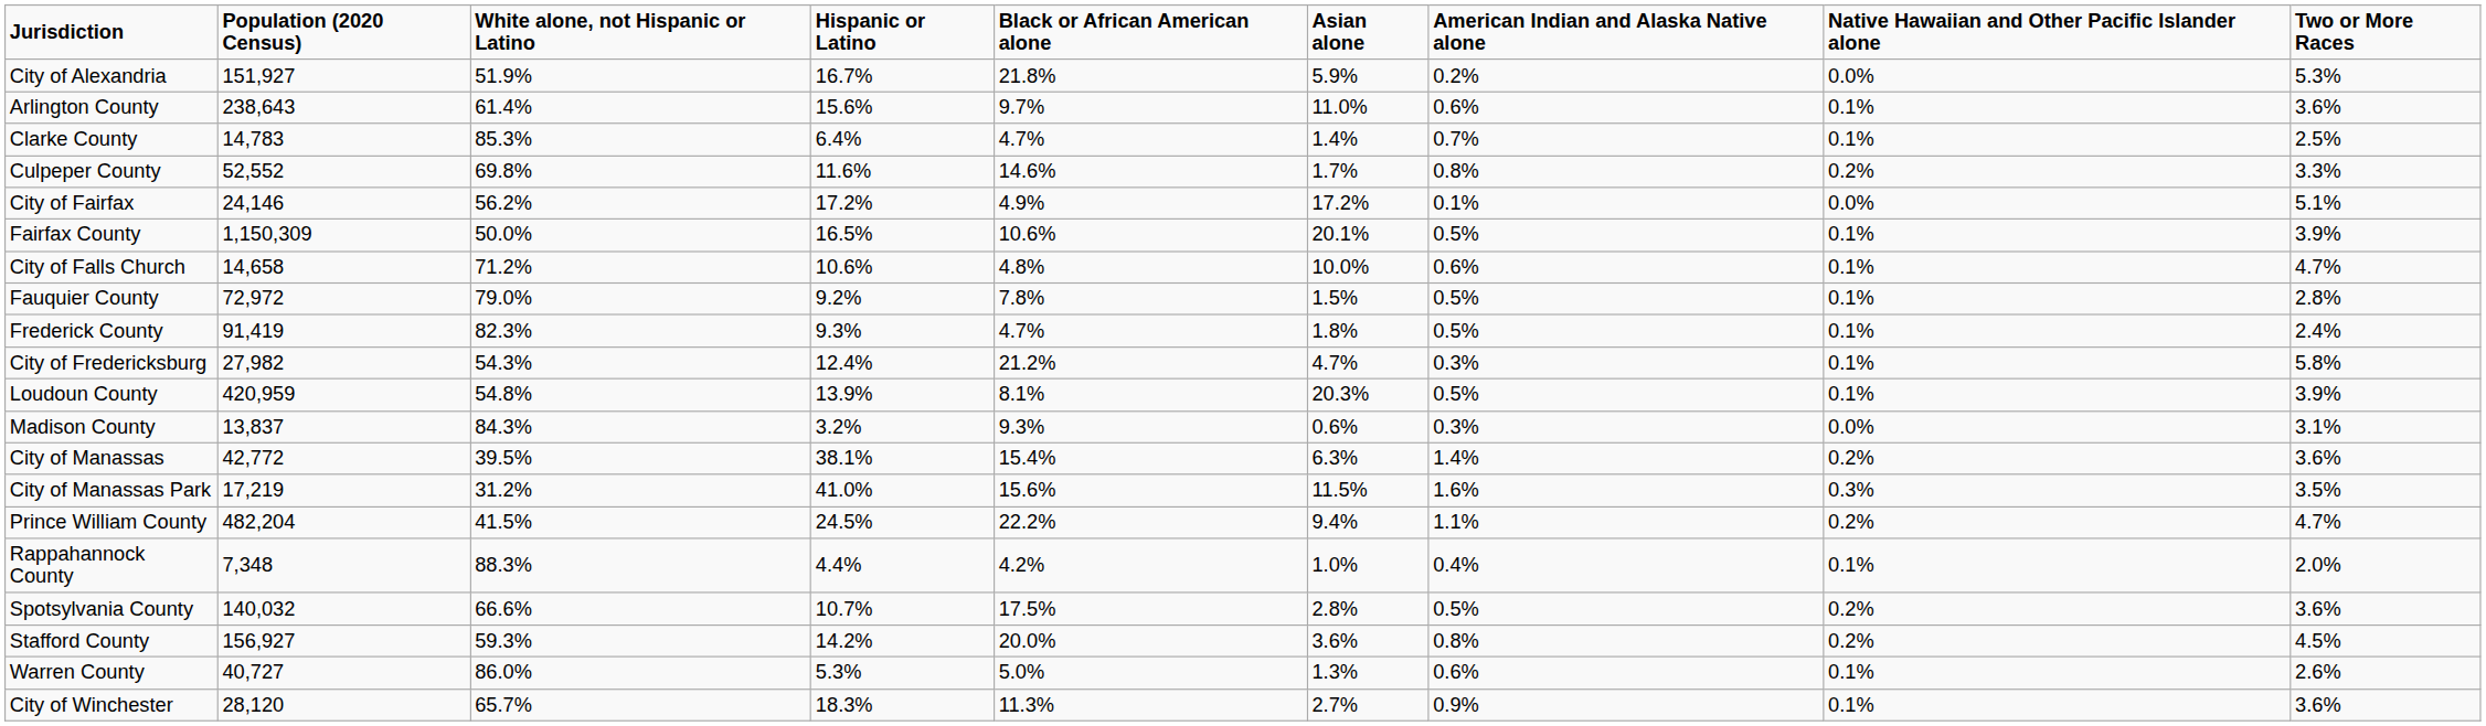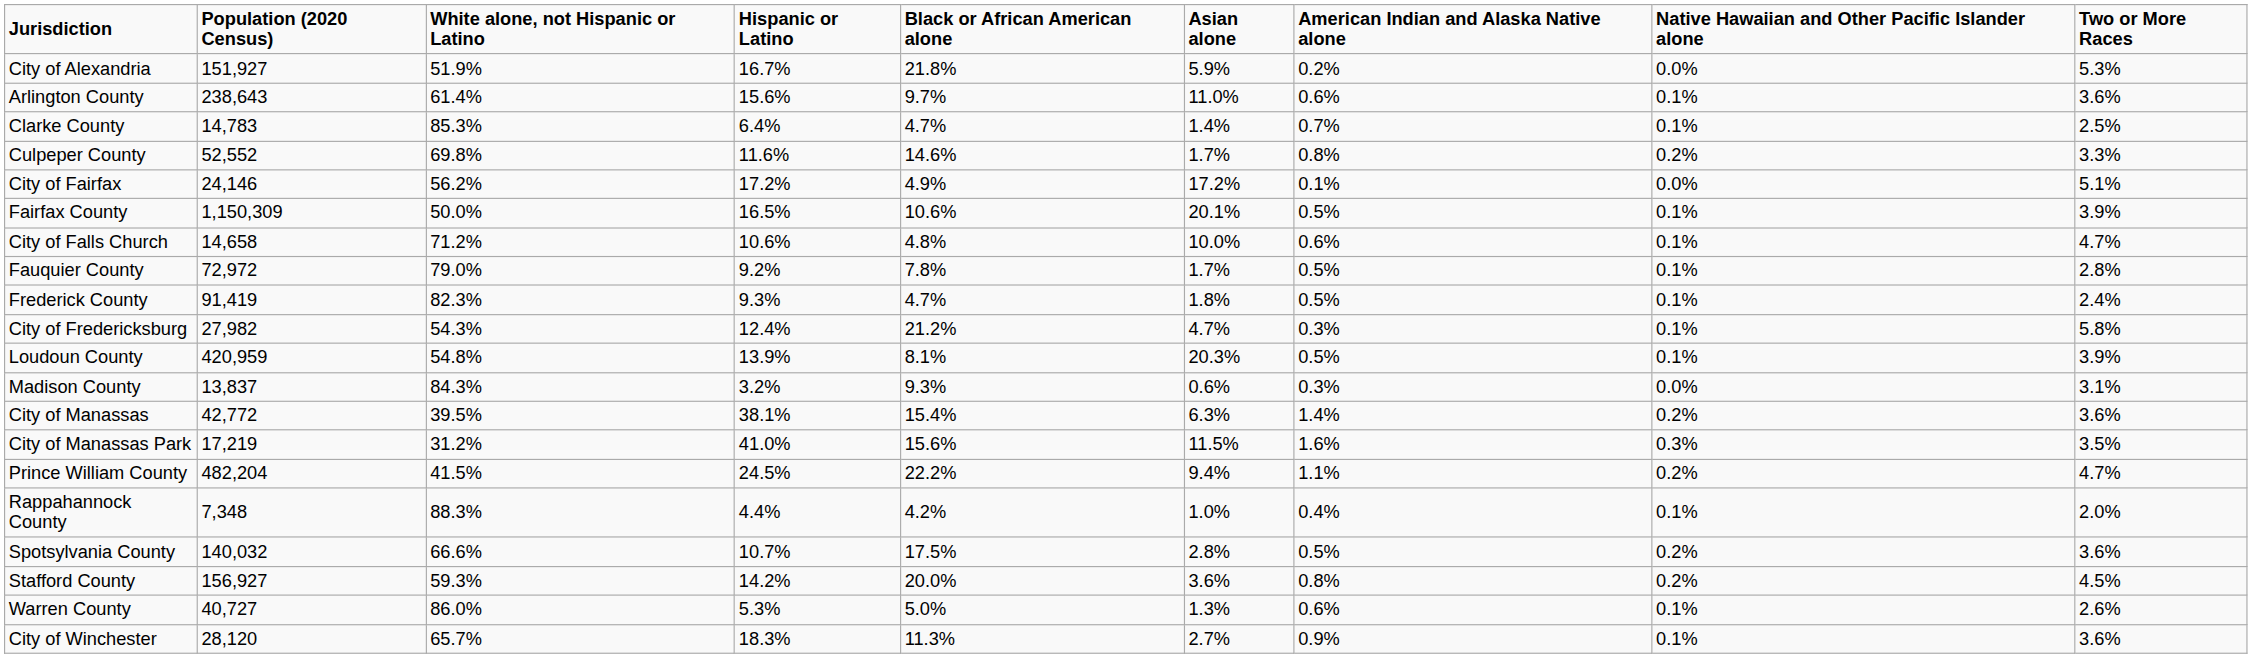 <table class="wikitable sortable mw-collapsible">
 <tr>
 <td><strong>Jurisdiction</strong></td>
 <td><strong>Population (2020 Census)</strong></td>
 <td><strong>White alone, not Hispanic or Latino</strong></td>
 <td><strong>Hispanic or Latino</strong></td>
 <td><strong>Black or African American alone</strong></td>
 <td><strong>Asian alone</strong></td>
 <td><strong>American Indian and Alaska Native alone</strong></td>
 <td><strong>Native Hawaiian and Other Pacific Islander alone</strong></td>
 <td><strong>Two or More Races</strong></td>
 </tr>
 <tr>
 <td>City of Alexandria</td>
 <td>151,927</td>
 <td>51.9%</td>
 <td>16.7%</td>
 <td>21.8%</td>
 <td>5.9%</td>
 <td>0.2%</td>
 <td>0.0%</td>
 <td>5.3%</td>
 </tr>
 <tr>
 <td>Arlington County</td>
 <td>238,643</td>
 <td>61.4%</td>
 <td>15.6%</td>
 <td>9.7%</td>
 <td>11.0%</td>
 <td>0.6%</td>
 <td>0.1%</td>
 <td>3.6%</td>
 </tr>
 <tr>
 <td>Clarke County</td>
 <td>14,783</td>
 <td>85.3%</td>
 <td>6.4%</td>
 <td>4.7%</td>
 <td>1.4%</td>
 <td>0.7%</td>
 <td>0.1%</td>
 <td>2.5%</td>
 </tr>
 <tr>
 <td>Culpeper County</td>
 <td>52,552</td>
 <td>69.8%</td>
 <td>11.6%</td>
 <td>14.6%</td>
 <td>1.7%</td>
 <td>0.8%</td>
 <td>0.2%</td>
 <td>3.3%</td>
 </tr>
 <tr>
 <td>City of Fairfax</td>
 <td>24,146</td>
 <td>56.2%</td>
 <td>17.2%</td>
 <td>4.9%</td>
 <td>17.2%</td>
 <td>0.1%</td>
 <td>0.0%</td>
 <td>5.1%</td>
 </tr>
 <tr>
 <td>Fairfax County</td>
 <td>1,150,309</td>
 <td>50.0%</td>
 <td>16.5%</td>
 <td>10.6%</td>
 <td>20.1%</td>
 <td>0.5%</td>
 <td>0.1%</td>
 <td>3.9%</td>
 </tr>
 <tr>
 <td>City of Falls Church</td>
 <td>14,658</td>
 <td>71.2%</td>
 <td>10.6%</td>
 <td>4.8%</td>
 <td>10.0%</td>
 <td>0.6%</td>
 <td>0.1%</td>
 <td>4.7%</td>
 </tr>
 <tr>
 <td>Fauquier County</td>
 <td>72,972</td>
 <td>79.0%</td>
 <td>9.2%</td>
 <td>7.8%</td>
-<td>1.5%</td>
+<td>1.7%</td>
 <td>0.5%</td>
 <td>0.1%</td>
 <td>2.8%</td>
 </tr>
 <tr>
 <td>Frederick County</td>
 <td>91,419</td>
 <td>82.3%</td>
 <td>9.3%</td>
 <td>4.7%</td>
 <td>1.8%</td>
 <td>0.5%</td>
 <td>0.1%</td>
 <td>2.4%</td>
 </tr>
 <tr>
 <td>City of Fredericksburg</td>
 <td>27,982</td>
 <td>54.3%</td>
 <td>12.4%</td>
 <td>21.2%</td>
 <td>4.7%</td>
 <td>0.3%</td>
 <td>0.1%</td>
 <td>5.8%</td>
 </tr>
 <tr>
 <td>Loudoun County</td>
 <td>420,959</td>
 <td>54.8%</td>
 <td>13.9%</td>
 <td>8.1%</td>
 <td>20.3%</td>
 <td>0.5%</td>
 <td>0.1%</td>
 <td>3.9%</td>
 </tr>
 <tr>
 <td>Madison County</td>
 <td>13,837</td>
 <td>84.3%</td>
 <td>3.2%</td>
 <td>9.3%</td>
 <td>0.6%</td>
 <td>0.3%</td>
 <td>0.0%</td>
 <td>3.1%</td>
 </tr>
 <tr>
 <td>City of Manassas</td>
 <td>42,772</td>
 <td>39.5%</td>
 <td>38.1%</td>
 <td>15.4%</td>
 <td>6.3%</td>
 <td>1.4%</td>
 <td>0.2%</td>
 <td>3.6%</td>
 </tr>
 <tr>
 <td>City of Manassas Park</td>
 <td>17,219</td>
 <td>31.2%</td>
 <td>41.0%</td>
 <td>15.6%</td>
 <td>11.5%</td>
 <td>1.6%</td>
 <td>0.3%</td>
 <td>3.5%</td>
 </tr>
 <tr>
 <td>Prince William County</td>
 <td>482,204</td>
 <td>41.5%</td>
 <td>24.5%</td>
 <td>22.2%</td>
 <td>9.4%</td>
 <td>1.1%</td>
 <td>0.2%</td>
 <td>4.7%</td>
 </tr>
 <tr>
 <td>Rappahannock County</td>
 <td>7,348</td>
 <td>88.3%</td>
 <td>4.4%</td>
 <td>4.2%</td>
 <td>1.0%</td>
 <td>0.4%</td>
 <td>0.1%</td>
 <td>2.0%</td>
 </tr>
 <tr>
 <td>Spotsylvania County</td>
 <td>140,032</td>
 <td>66.6%</td>
 <td>10.7%</td>
 <td>17.5%</td>
 <td>2.8%</td>
 <td>0.5%</td>
 <td>0.2%</td>
 <td>3.6%</td>
 </tr>
 <tr>
 <td>Stafford County</td>
 <td>156,927</td>
 <td>59.3%</td>
 <td>14.2%</td>
 <td>20.0%</td>
 <td>3.6%</td>
 <td>0.8%</td>
 <td>0.2%</td>
 <td>4.5%</td>
 </tr>
 <tr>
 <td>Warren County</td>
 <td>40,727</td>
 <td>86.0%</td>
 <td>5.3%</td>
 <td>5.0%</td>
 <td>1.3%</td>
 <td>0.6%</td>
 <td>0.1%</td>
 <td>2.6%</td>
 </tr>
 <tr>
 <td>City of Winchester</td>
 <td>28,120</td>
 <td>65.7%</td>
 <td>18.3%</td>
 <td>11.3%</td>
 <td>2.7%</td>
 <td>0.9%</td>
 <td>0.1%</td>
 <td>3.6%</td>
 </tr>
 </table>
